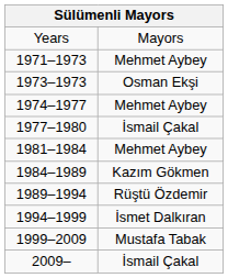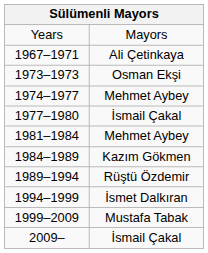 <table class="wikitable" width=250>
 <tr>
 <th colspan=2>Sülümenli Mayors</th>
 </tr>
 <tr>
 <td align="center">Years</td>
 <td align="center">Mayors</td>
 </tr>
 <tr>
-<td align="center">1971–1973</td>
-<td align="center">Mehmet Aybey</td>
+<td align="center">1967–1971</td>
+<td align="center">Ali Çetinkaya</td>
 </tr>
 <tr>
 <td align="center">1973–1973</td>
 <td align="center">Osman Ekşi</td>
 </tr>
 <tr>
 <td align="center">1974–1977</td>
 <td align="center">Mehmet Aybey</td>
 </tr>
 <tr>
 <td align="center">1977–1980</td>
 <td align="center">İsmail Çakal</td>
 </tr>
 <tr>
 <td align="center">1981–1984</td>
 <td align="center">Mehmet Aybey</td>
 </tr>
 <tr>
 <td align="center">1984–1989</td>
 <td align="center">Kazım Gökmen</td>
 </tr>
 <tr>
 <td align="center">1989–1994</td>
 <td align="center">Rüştü Özdemir</td>
 </tr>
 <tr>
 <td align="center">1994–1999</td>
 <td align="center">İsmet Dalkıran</td>
 </tr>
 <tr>
 <td align="center">1999–2009</td>
 <td align="center">Mustafa Tabak</td>
 </tr>
 <tr>
 <td align="center">2009–</td>
 <td align="center">İsmail Çakal</td>
 </tr>
 </table>
